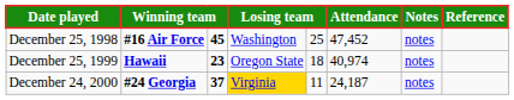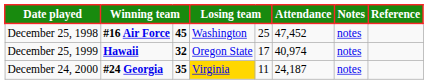 <table class="wikitable">
 <tr style="background:#efefef;">
 <th style="background:#188A0E; color:#FFFFFF; border: 2px solid #F82627;">Date played</th>
 <th style="background:#188A0E; color:#FFFFFF; border: 2px solid #F82627;" colspan="2">Winning team</th>
 <th style="background:#188A0E; color:#FFFFFF; border: 2px solid #F82627;" colspan="2">Losing team</th>
 <th style="background:#188A0E; color:#FFFFFF; border: 2px solid #F82627;">Attendance</th>
 <th style="background:#188A0E; color:#FFFFFF; border: 2px solid #F82627;">Notes</th>
 <th style="background:#188A0E; color:#FFFFFF; border: 2px solid #F82627;">Reference</th>
 </tr>
 <tr>
 <td>December 25, 1998</td>
 <td><strong>#16 <a href='#'>Air Force</a></strong></td>
 <td><strong>45</strong></td>
 <td><a href='#'>Washington</a></td>
 <td>25</td>
 <td>47,452</td>
 <td><a href='#'>notes</a></td>
 <td></td>
 </tr>
 <tr>
 <td>December 25, 1999</td>
 <td><strong><a href='#'>Hawaii</a></strong></td>
-<td><strong>23</strong></td>
+<td><strong>32</strong></td>
 <td><a href='#'>Oregon State</a></td>
-<td>18</td>
+<td>17</td>
 <td>40,974</td>
 <td><a href='#'>notes</a></td>
 <td></td>
 </tr>
 <tr>
 <td>December 24, 2000</td>
 <td><strong>#24 <a href='#'>Georgia</a></strong></td>
-<td><strong>37</strong></td>
+<td><strong>35</strong></td>
 <td style="background: gold;"><a href='#'>Virginia</a></td>
 <td>11</td>
 <td>24,187</td>
 <td><a href='#'>notes</a></td>
 <td></td>
 </tr>
 </table>
